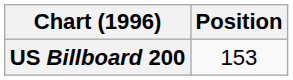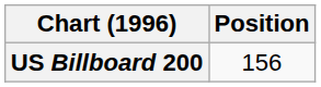 <table class="wikitable plainrowheaders" style="text-align:center">
 <tr>
 <th scope="col">Chart (1996)</th>
 <th scope="col">Position</th>
 </tr>
 <tr>
 <th scope="row">US <em>Billboard</em> 200</th>
-<td>153</td>
+<td>156</td>
 </tr>
 </table>
